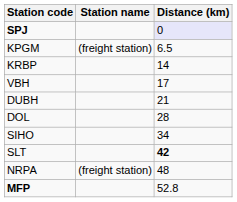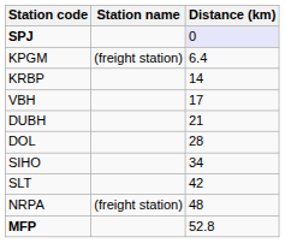 <table class="wikitable">
 <tr>
 <th>Station code</th>
 <th>Station name</th>
 <th>Distance (km)</th>
 </tr>
 <tr>
 <td valign="top"><strong>SPJ</strong></td>
 <td valign="top"><strong></strong></td>
 <td valign="top" style="background: lavender;">0</td>
 </tr>
 <tr>
 <td valign="top">KPGM</td>
 <td valign="top"> (freight station)</td>
-<td valign="top">6.5</td>
+<td valign="top">6.4</td>
 </tr>
 <tr>
 <td valign="top">KRBP</td>
 <td valign="top"></td>
 <td valign="top">14</td>
 </tr>
 <tr>
 <td valign="top">VBH</td>
 <td valign="top"></td>
 <td valign="top">17</td>
 </tr>
 <tr>
 <td valign="top">DUBH</td>
 <td valign="top"></td>
 <td valign="top">21</td>
 </tr>
 <tr>
 <td valign="top">DOL</td>
 <td valign="top"></td>
 <td valign="top">28</td>
 </tr>
 <tr>
 <td valign="top">SIHO</td>
 <td valign="top"></td>
 <td valign="top">34</td>
 </tr>
 <tr>
 <td valign="top">SLT</td>
 <td valign="top"></td>
-<td valign="top"><strong>42</strong></td>
+<td valign="top">42</td>
 </tr>
 <tr>
 <td valign="top">NRPA</td>
 <td valign="top"> (freight station)</td>
 <td valign="top">48</td>
 </tr>
 <tr>
 <td valign="top"><strong>MFP</strong></td>
 <td valign="top"><strong></strong></td>
 <td valign="top">52.8</td>
 </tr>
 </table>
